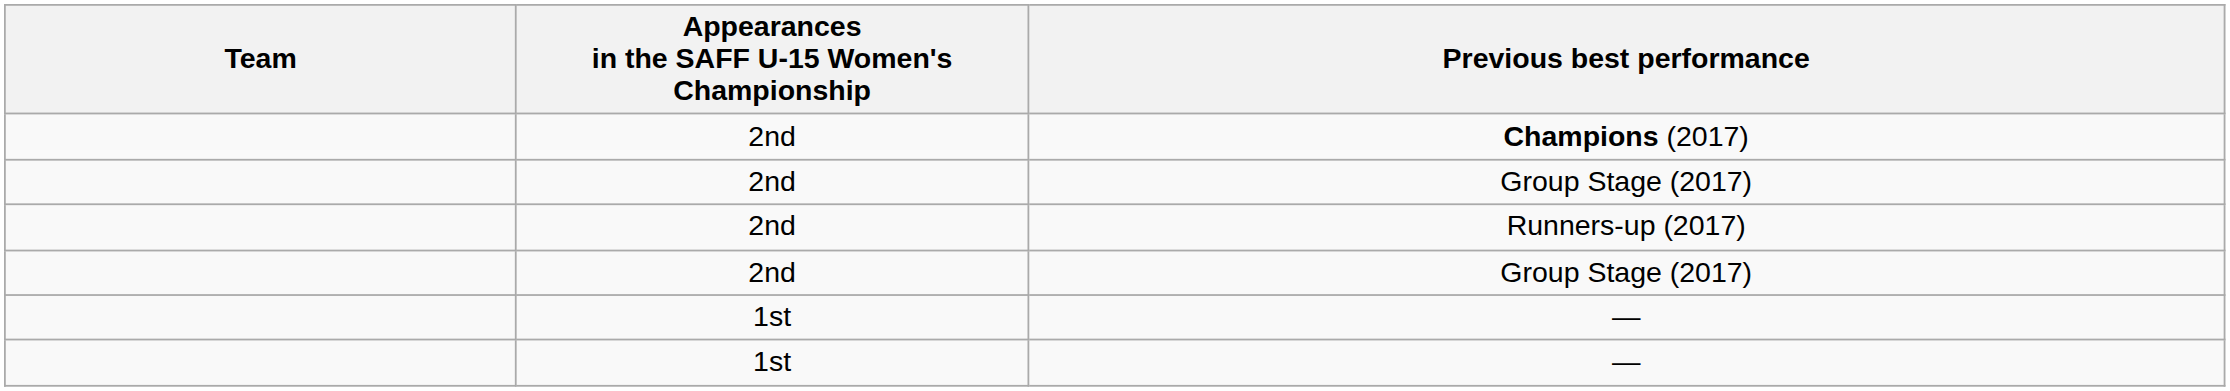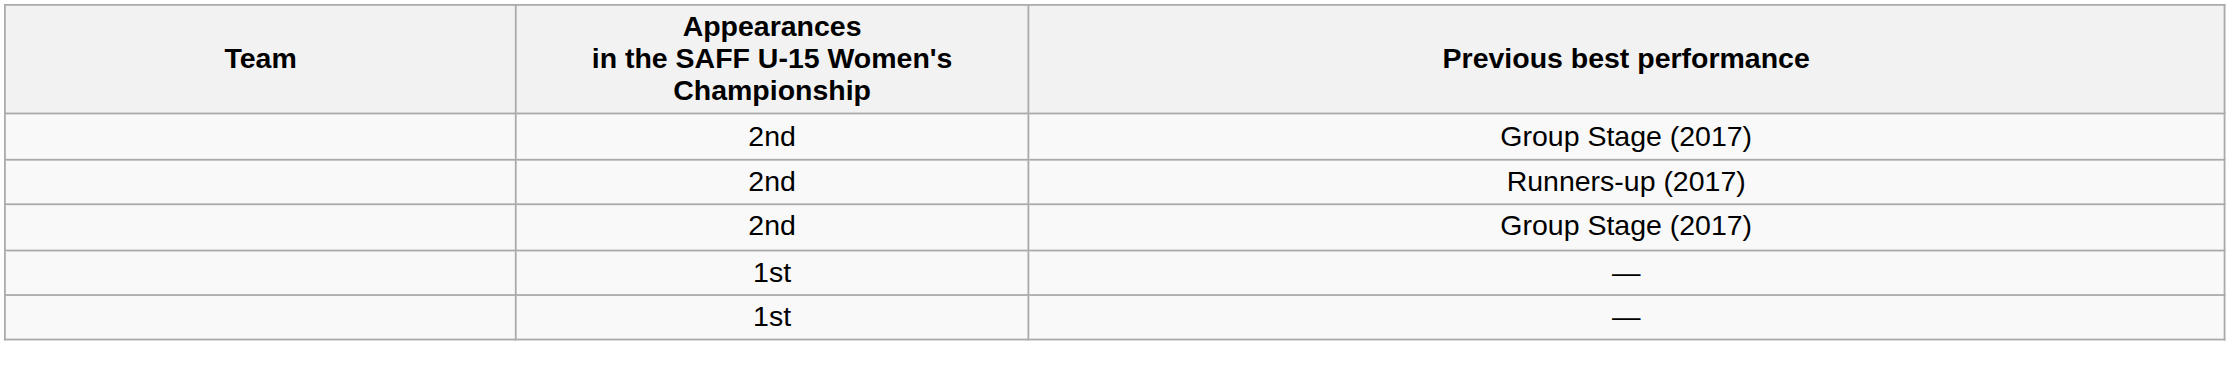 <table class="wikitable">
 <tr>
 <th style="width:16.67%;">Team</th>
 <th style="width:16.67%;">Appearances <br> in the SAFF U-15 Women's Championship</th>
 <th width=39%>Previous best performance</th>
-</tr>
-<tr>
-<td align="left"></td>
-<td align=center>2nd</td>
-<td align=center><strong>Champions</strong> (2017)</td>
 </tr>
 <tr>
 <td align="left"></td>
 <td align=center>2nd</td>
 <td align=center>Group Stage (2017)</td>
 </tr>
 <tr>
 <td align="left"></td>
 <td align=center>2nd</td>
 <td align=center>Runners-up (2017)</td>
 </tr>
 <tr>
 <td align="left"></td>
 <td align=center>2nd</td>
 <td align=center>Group Stage (2017)</td>
 </tr>
 <tr>
 <td align="left"></td>
 <td align=center>1st</td>
 <td align=center>—</td>
 </tr>
 <tr>
 <td align="left"></td>
 <td align=center>1st</td>
 <td align=center>—</td>
 </tr>
 </table>
